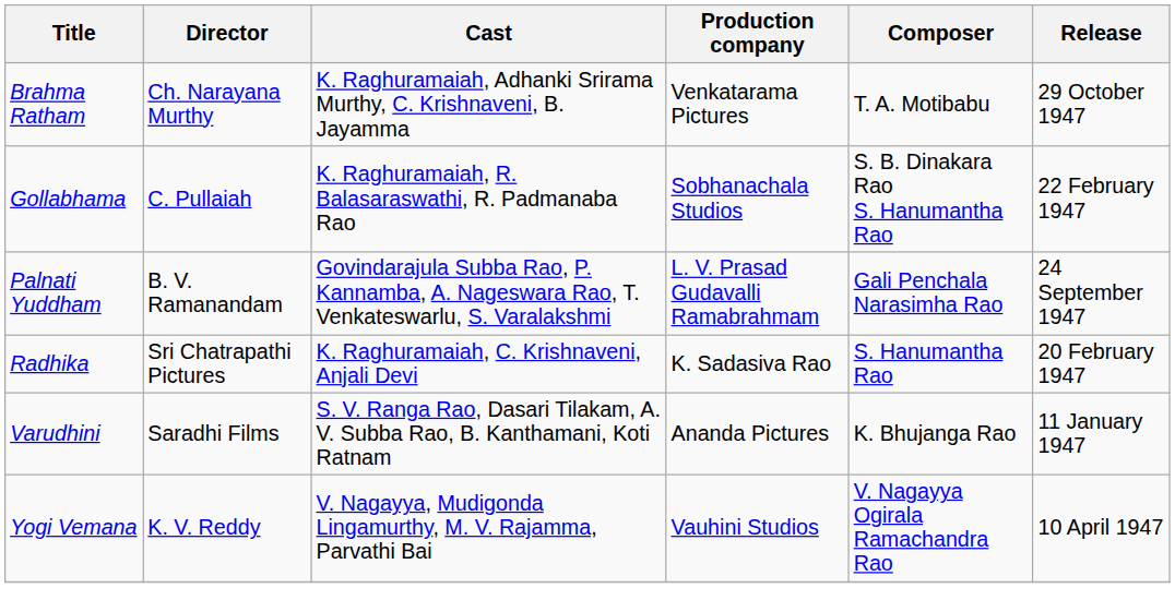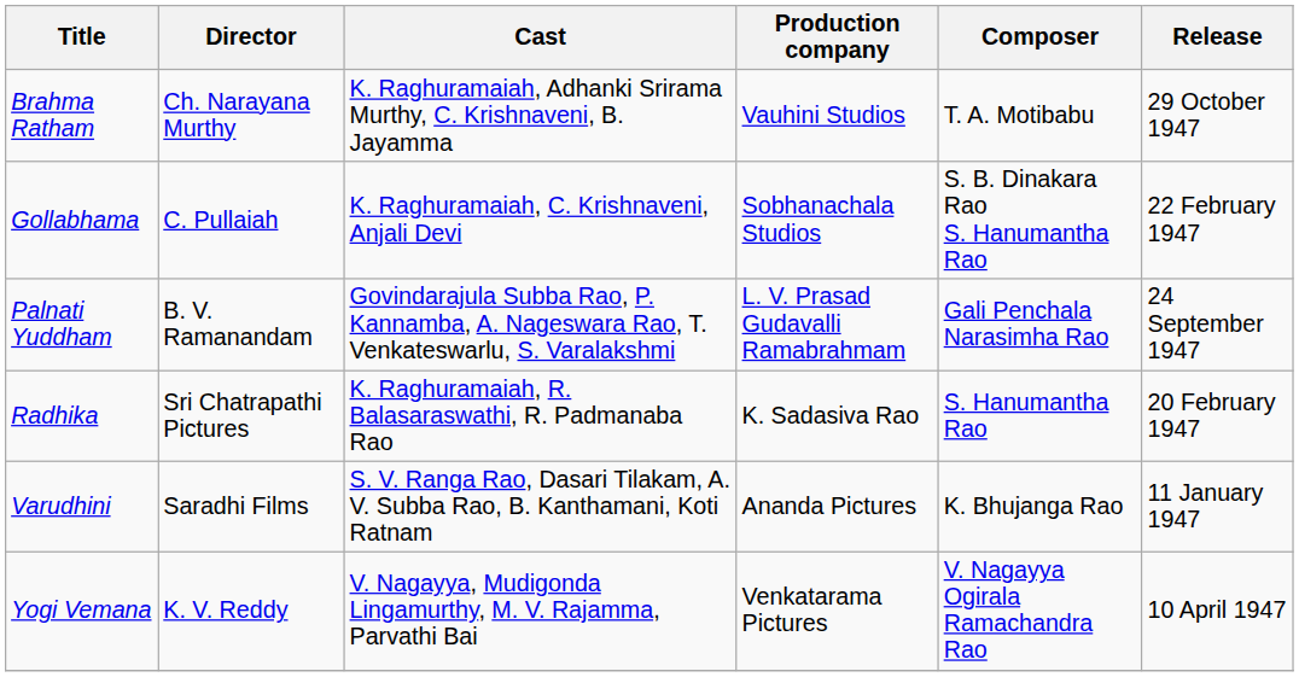 <table class="wikitable">
 <tr>
 <th>Title</th>
 <th>Director</th>
 <th>Cast</th>
 <th>Production company</th>
 <th>Composer</th>
 <th>Release</th>
 </tr>
 <tr>
 <td><em><a href='#'>Brahma Ratham</a></em></td>
 <td><a href='#'>Ch. Narayana Murthy</a></td>
 <td><a href='#'>K. Raghuramaiah</a>, Adhanki Srirama Murthy, <a href='#'>C. Krishnaveni</a>, B. Jayamma</td>
-<td>Venkatarama Pictures</td>
+<td><a href='#'>Vauhini Studios</a></td>
 <td>T. A. Motibabu</td>
 <td>29 October 1947</td>
 </tr>
 <tr>
 <td><em><a href='#'>Gollabhama</a></em></td>
 <td><a href='#'>C. Pullaiah</a></td>
-<td><a href='#'>K. Raghuramaiah</a>, <a href='#'>R. Balasaraswathi</a>, R. Padmanaba Rao</td>
+<td><a href='#'>K. Raghuramaiah</a>, <a href='#'>C. Krishnaveni</a>, <a href='#'>Anjali Devi</a></td>
 <td><a href='#'>Sobhanachala Studios</a></td>
 <td>S. B. Dinakara Rao<br><a href='#'>S. Hanumantha Rao</a></td>
 <td>22 February 1947</td>
 </tr>
 <tr>
 <td><em><a href='#'>Palnati Yuddham</a></em></td>
 <td>B. V. Ramanandam</td>
 <td><a href='#'>Govindarajula Subba Rao</a>, <a href='#'>P. Kannamba</a>, <a href='#'>A. Nageswara Rao</a>, T. Venkateswarlu, <a href='#'>S. Varalakshmi</a></td>
 <td><a href='#'>L. V. Prasad</a><br><a href='#'>Gudavalli Ramabrahmam</a></td>
 <td><a href='#'>Gali Penchala Narasimha Rao</a></td>
 <td>24 September 1947</td>
 </tr>
 <tr>
 <td><em><a href='#'>Radhika</a></em></td>
 <td>Sri Chatrapathi Pictures</td>
-<td><a href='#'>K. Raghuramaiah</a>, <a href='#'>C. Krishnaveni</a>, <a href='#'>Anjali Devi</a></td>
+<td><a href='#'>K. Raghuramaiah</a>, <a href='#'>R. Balasaraswathi</a>, R. Padmanaba Rao</td>
 <td>K. Sadasiva Rao</td>
 <td><a href='#'>S. Hanumantha Rao</a></td>
 <td>20 February 1947</td>
 </tr>
 <tr>
 <td><em><a href='#'>Varudhini</a></em></td>
 <td>Saradhi Films</td>
 <td><a href='#'>S. V. Ranga Rao</a>, Dasari Tilakam, A. V. Subba Rao, B. Kanthamani, Koti Ratnam</td>
 <td>Ananda Pictures</td>
 <td>K. Bhujanga Rao</td>
 <td>11 January 1947</td>
 </tr>
 <tr>
 <td><em><a href='#'>Yogi Vemana</a></em></td>
 <td><a href='#'>K. V. Reddy</a></td>
 <td><a href='#'>V. Nagayya</a>, <a href='#'>Mudigonda Lingamurthy</a>, <a href='#'>M. V. Rajamma</a>, Parvathi Bai</td>
-<td><a href='#'>Vauhini Studios</a></td>
+<td>Venkatarama Pictures</td>
 <td><a href='#'>V. Nagayya</a><br><a href='#'>Ogirala Ramachandra Rao</a></td>
 <td>10 April 1947</td>
 </tr>
 <tr>
 </tr>
 </table>
